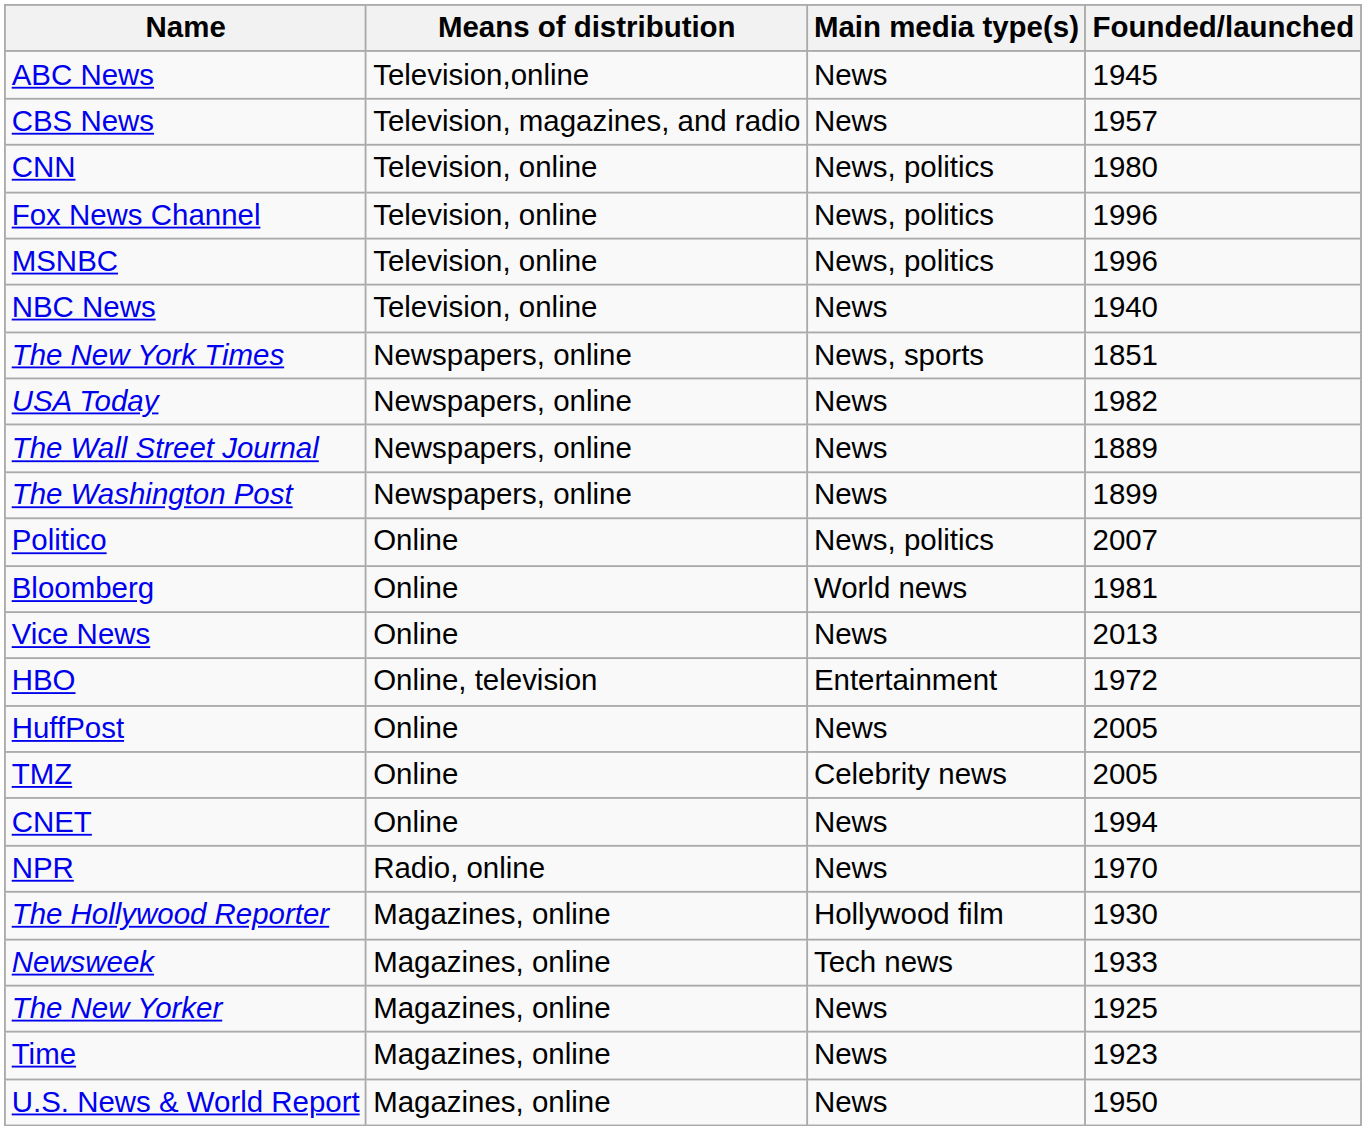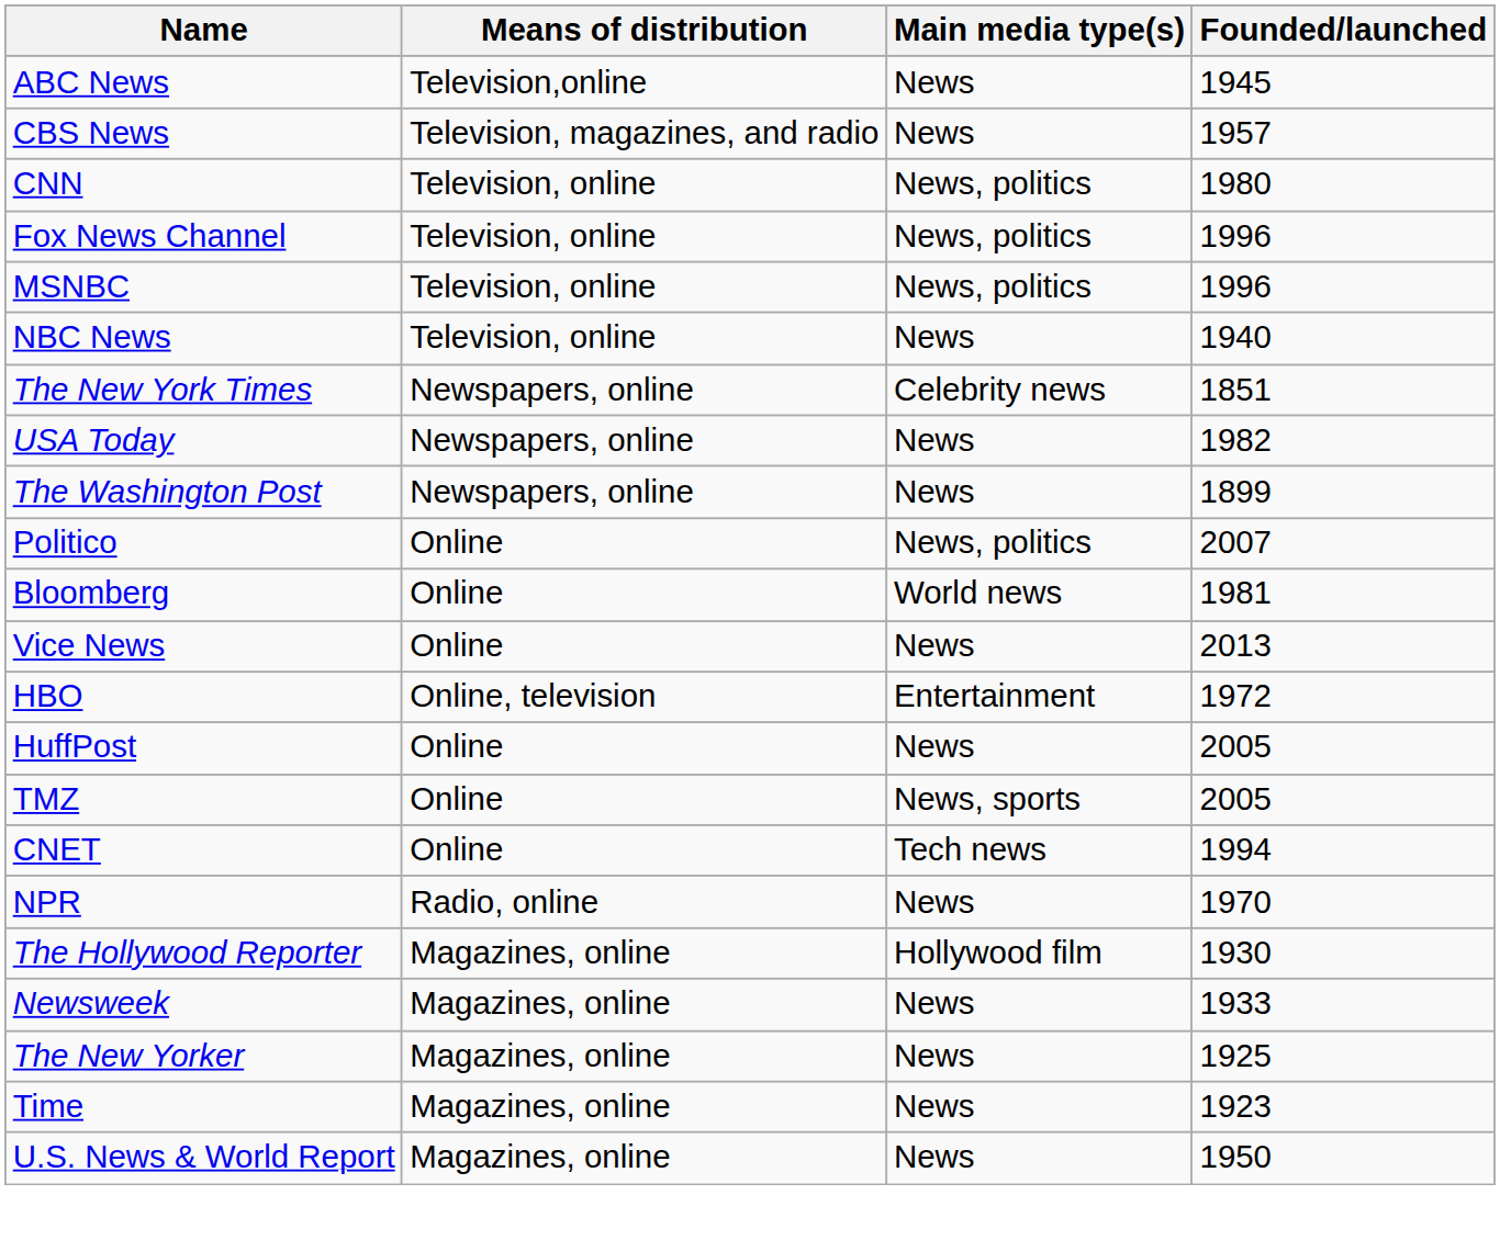 <table class="wikitable sortable">
 <tr>
 <th>Name</th>
 <th>Means of distribution</th>
 <th>Main media type(s)</th>
 <th>Founded/launched</th>
 </tr>
 <tr>
 <td><a href='#'>ABC News</a></td>
 <td>Television,online</td>
 <td>News</td>
 <td>1945</td>
 </tr>
 <tr>
 <td><a href='#'>CBS News</a></td>
 <td>Television, magazines, and radio</td>
 <td>News</td>
 <td>1957</td>
 </tr>
 <tr>
 <td><a href='#'>CNN</a></td>
 <td>Television, online</td>
 <td>News, politics</td>
 <td>1980</td>
 </tr>
 <tr>
 <td><a href='#'>Fox News Channel</a></td>
 <td>Television, online</td>
 <td>News, politics</td>
 <td>1996</td>
 </tr>
 <tr>
 <td><a href='#'>MSNBC</a></td>
 <td>Television, online</td>
 <td>News, politics</td>
 <td>1996</td>
 </tr>
 <tr>
 <td><a href='#'>NBC News</a></td>
 <td>Television, online</td>
 <td>News</td>
 <td>1940</td>
 </tr>
 <tr>
 <td><em><a href='#'>The New York Times</a></em></td>
 <td>Newspapers, online</td>
-<td>News, sports</td>
+<td>Celebrity news</td>
 <td>1851</td>
 </tr>
 <tr>
 <td><em><a href='#'>USA Today</a></em></td>
 <td>Newspapers, online</td>
 <td>News</td>
 <td>1982</td>
-</tr>
-<tr>
-<td><em><a href='#'>The Wall Street Journal</a></em></td>
-<td>Newspapers, online</td>
-<td>News</td>
-<td>1889</td>
 </tr>
 <tr>
 <td><em><a href='#'>The Washington Post</a></em></td>
 <td>Newspapers, online</td>
 <td>News</td>
 <td>1899</td>
 </tr>
 <tr>
 <td><a href='#'>Politico</a></td>
 <td>Online</td>
 <td>News, politics</td>
 <td>2007</td>
 </tr>
 <tr>
 <td><a href='#'>Bloomberg</a></td>
 <td>Online</td>
 <td>World news</td>
 <td>1981</td>
 </tr>
 <tr>
 <td><a href='#'>Vice News</a></td>
 <td>Online</td>
 <td>News</td>
 <td>2013</td>
 </tr>
 <tr>
 <td><a href='#'>HBO</a></td>
 <td>Online, television</td>
 <td>Entertainment</td>
 <td>1972</td>
 </tr>
 <tr>
 <td><a href='#'>HuffPost</a></td>
 <td>Online</td>
 <td>News</td>
 <td>2005</td>
 </tr>
 <tr>
 <td><a href='#'>TMZ</a></td>
 <td>Online</td>
-<td>Celebrity news</td>
+<td>News, sports</td>
 <td>2005</td>
 </tr>
 <tr>
 <td><a href='#'>CNET</a></td>
 <td>Online</td>
-<td>News</td>
+<td>Tech news</td>
 <td>1994</td>
 </tr>
 <tr>
 <td><a href='#'>NPR</a></td>
 <td>Radio, online</td>
 <td>News</td>
 <td>1970</td>
 </tr>
 <tr>
 <td><em><a href='#'>The Hollywood Reporter</a></em></td>
 <td>Magazines, online</td>
 <td>Hollywood film</td>
 <td>1930</td>
 </tr>
 <tr>
 <td><em><a href='#'>Newsweek</a></em></td>
 <td>Magazines, online</td>
-<td>Tech news</td>
+<td>News</td>
 <td>1933</td>
 </tr>
 <tr>
 <td><em><a href='#'>The New Yorker</a></td>
 <td>Magazines, online</td>
 <td>News</td>
 <td>1925</td>
 </tr>
 <tr>
 <td></em><a href='#'>Time</a><em></td>
 <td>Magazines, online</td>
 <td>News</td>
 <td>1923</td>
 </tr>
 <tr>
 <td></em><a href='#'>U.S. News & World Report</a><em></td>
 <td>Magazines, online</td>
 <td>News</td>
 <td>1950</td>
 </tr>
 </table>
